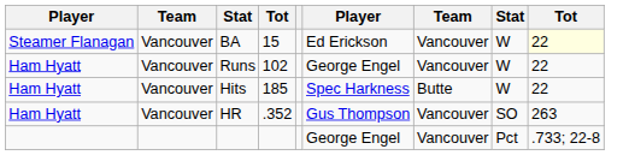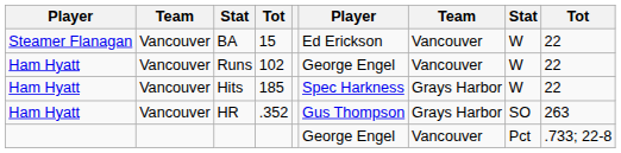 <table class="wikitable">
 <tr>
 <th>Player</th>
 <th>Team</th>
 <th>Stat</th>
 <th>Tot</th>
 <th></th>
 <th>Player</th>
 <th>Team</th>
 <th>Stat</th>
 <th>Tot</th>
 </tr>
 <tr>
 <td><a href='#'>Steamer Flanagan</a></td>
 <td>Vancouver</td>
 <td>BA</td>
 <td>15</td>
 <td></td>
 <td>Ed Erickson</td>
 <td>Vancouver</td>
 <td>W</td>
-<td style="background: lightyellow;">22</td>
+<td>22</td>
 </tr>
 <tr>
 <td><a href='#'>Ham Hyatt</a></td>
 <td>Vancouver</td>
 <td>Runs</td>
 <td>102</td>
 <td></td>
 <td>George Engel</td>
 <td>Vancouver</td>
 <td>W</td>
 <td>22</td>
 </tr>
 <tr>
 <td><a href='#'>Ham Hyatt</a></td>
 <td>Vancouver</td>
 <td>Hits</td>
 <td>185</td>
 <td></td>
 <td><a href='#'>Spec Harkness</a></td>
-<td>Butte</td>
+<td>Grays Harbor</td>
 <td>W</td>
 <td>22</td>
 </tr>
 <tr>
 <td><a href='#'>Ham Hyatt</a></td>
 <td>Vancouver</td>
 <td>HR</td>
 <td>.352</td>
 <td></td>
 <td><a href='#'>Gus Thompson</a></td>
-<td>Vancouver</td>
+<td>Grays Harbor</td>
 <td>SO</td>
 <td>263</td>
 </tr>
 <tr>
 <td></td>
 <td></td>
 <td></td>
 <td></td>
 <td></td>
 <td>George Engel</td>
 <td>Vancouver</td>
 <td>Pct</td>
 <td>.733; 22-8</td>
 </tr>
 </table>
